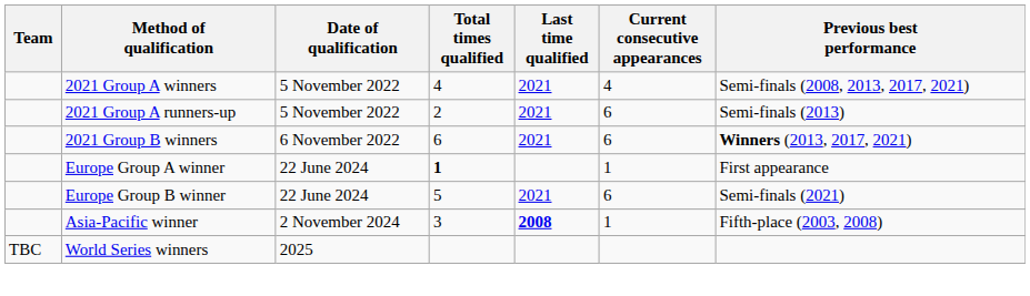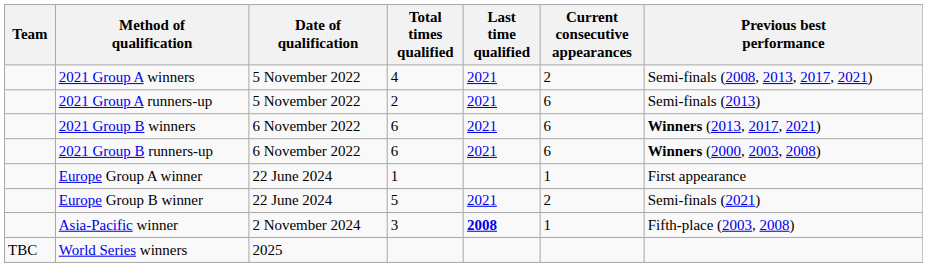 <table class="wikitable defaultleft col4center col5center col6center" style="font-size:90%;width:100%">
 <tr>
 <th>Team</th>
 <th>Method of<br>qualification</th>
 <th>Date of<br>qualification</th>
 <th>Total<br>times<br>qualified</th>
 <th>Last<br>time<br>qualified</th>
 <th>Current<br>consecutive<br>appearances</th>
 <th data-sort-type="number">Previous best<br>performance</th>
 </tr>
 <tr>
 <td></td>
 <td><a href='#'>2021 Group A</a> winners</td>
 <td>5 November 2022</td>
 <td>4</td>
 <td><a href='#'>2021</a></td>
-<td>4</td>
+<td>2</td>
 <td>Semi-finals (<a href='#'>2008</a>, <a href='#'>2013</a>, <a href='#'>2017</a>, <a href='#'>2021</a>)</td>
 </tr>
 <tr>
 <td></td>
 <td><a href='#'>2021 Group A</a> runners-up</td>
 <td>5 November 2022</td>
 <td>2</td>
 <td><a href='#'>2021</a></td>
 <td>6</td>
 <td>Semi-finals (<a href='#'>2013</a>)</td>
 </tr>
 <tr>
 <td></td>
 <td><a href='#'>2021 Group B</a> winners</td>
 <td>6 November 2022</td>
 <td>6</td>
 <td><a href='#'>2021</a></td>
 <td>6</td>
 <td><strong>Winners</strong> (<a href='#'>2013</a>, <a href='#'>2017</a>, <a href='#'>2021</a>)</td>
 </tr>
 <tr>
 <td></td>
+<td><a href='#'>2021 Group B</a> runners-up</td>
+<td>6 November 2022</td>
+<td>6</td>
+<td><a href='#'>2021</a></td>
+<td>6</td>
+<td><strong>Winners</strong> (<a href='#'>2000</a>, <a href='#'>2003</a>, <a href='#'>2008</a>)</td>
+</tr>
+<tr>
+<td></td>
 <td><a href='#'>Europe</a> Group A winner</td>
 <td>22 June 2024</td>
-<td><strong>1</strong></td>
+<td>1</td>
 <td></td>
 <td>1</td>
 <td>First appearance</td>
 </tr>
 <tr>
 <td></td>
 <td><a href='#'>Europe</a> Group B winner</td>
 <td>22 June 2024</td>
 <td>5</td>
 <td><a href='#'>2021</a></td>
-<td>6</td>
+<td>2</td>
 <td>Semi-finals (<a href='#'>2021</a>)</td>
 </tr>
 <tr>
 <td></td>
 <td><a href='#'>Asia-Pacific</a> winner</td>
 <td>2 November 2024</td>
 <td>3</td>
 <td><strong><a href='#'>2008</a></strong></td>
 <td>1</td>
 <td>Fifth-place (<a href='#'>2003</a>, <a href='#'>2008</a>)</td>
 </tr>
 <tr>
 <td>TBC</td>
 <td><a href='#'>World Series</a> winners</td>
 <td>2025</td>
 <td></td>
 <td></td>
 <td></td>
 <td></td>
 </tr>
 </table>
